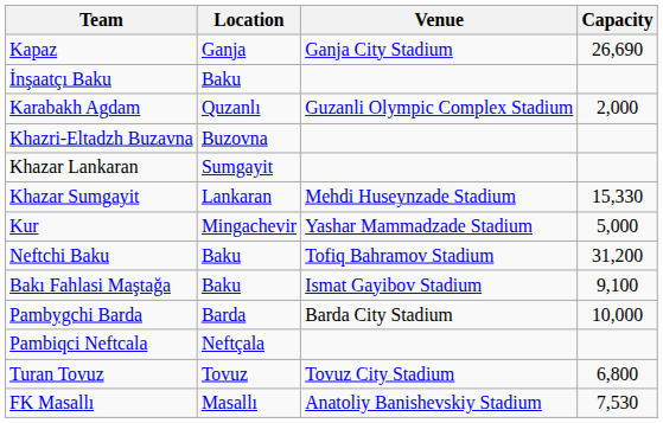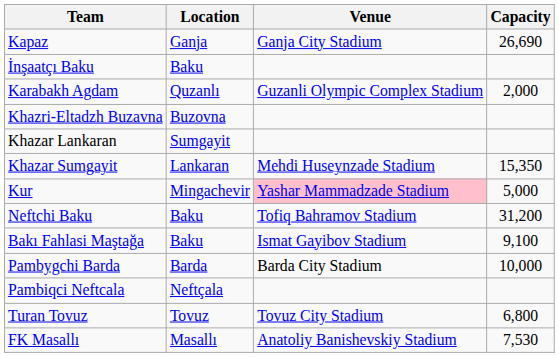 <table class="wikitable sortable">
 <tr>
 <th>Team</th>
 <th>Location</th>
 <th>Venue</th>
 <th>Capacity</th>
 </tr>
 <tr>
 <td><a href='#'>Kapaz</a></td>
 <td><a href='#'>Ganja</a></td>
 <td><a href='#'>Ganja City Stadium</a></td>
 <td align="center">26,690</td>
 </tr>
 <tr>
 <td><a href='#'>İnşaatçı Baku</a></td>
 <td><a href='#'>Baku</a></td>
 <td></td>
 <td align="center"></td>
 </tr>
 <tr>
 <td><a href='#'>Karabakh Agdam</a></td>
 <td><a href='#'>Quzanlı</a></td>
 <td><a href='#'>Guzanli Olympic Complex Stadium</a></td>
 <td align="center">2,000</td>
 </tr>
 <tr>
 <td><a href='#'>Khazri-Eltadzh Buzavna</a></td>
 <td><a href='#'>Buzovna</a></td>
 <td></td>
 <td align="center"></td>
 </tr>
 <tr>
 <td>Khazar Lankaran</td>
 <td><a href='#'>Sumgayit</a></td>
 <td></td>
 <td align="center"></td>
 </tr>
 <tr>
 <td><a href='#'>Khazar Sumgayit</a></td>
 <td><a href='#'>Lankaran</a></td>
 <td><a href='#'>Mehdi Huseynzade Stadium</a></td>
-<td align="center">15,330</td>
+<td align="center">15,350</td>
 </tr>
 <tr>
 <td><a href='#'>Kur</a></td>
 <td><a href='#'>Mingachevir</a></td>
-<td><a href='#'>Yashar Mammadzade Stadium</a></td>
+<td style="background: pink;"><a href='#'>Yashar Mammadzade Stadium</a></td>
 <td align="center">5,000</td>
 </tr>
 <tr>
 <td><a href='#'>Neftchi Baku</a></td>
 <td><a href='#'>Baku</a></td>
 <td><a href='#'>Tofiq Bahramov Stadium</a></td>
 <td align="center">31,200</td>
 </tr>
 <tr>
 <td><a href='#'>Bakı Fahlasi Maştağa</a></td>
 <td><a href='#'>Baku</a></td>
 <td><a href='#'>Ismat Gayibov Stadium</a></td>
 <td align="center">9,100</td>
 </tr>
 <tr>
 <td><a href='#'>Pambygchi Barda</a></td>
 <td><a href='#'>Barda</a></td>
 <td>Barda City Stadium</td>
 <td align="center">10,000</td>
 </tr>
 <tr>
 <td><a href='#'>Pambiqci Neftcala</a></td>
 <td><a href='#'>Neftçala</a></td>
 <td></td>
 <td align="center"></td>
 </tr>
 <tr>
 <td><a href='#'>Turan Tovuz</a></td>
 <td><a href='#'>Tovuz</a></td>
 <td><a href='#'>Tovuz City Stadium</a></td>
 <td align="center">6,800</td>
 </tr>
 <tr>
 <td><a href='#'>FK Masallı</a></td>
 <td><a href='#'>Masallı</a></td>
 <td><a href='#'>Anatoliy Banishevskiy Stadium</a></td>
 <td align="center">7,530</td>
 </tr>
 </table>
